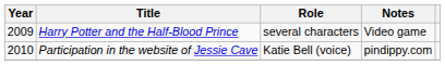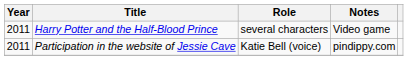 <table class="wikitable sortable">
 <tr>
 <th>Year</th>
 <th>Title</th>
 <th>Role</th>
 <th class="unsortable">Notes</th>
 <th class="unsortable"></th>
 </tr>
 <tr>
-<td>2009</td>
+<td>2011</td>
 <td><em><a href='#'>Harry Potter and the Half-Blood Prince</a></em></td>
 <td>several characters</td>
 <td>Video game</td>
 <td></td>
 </tr>
 <tr>
-<td>2010</td>
+<td>2011</td>
 <td><em>Participation in the website of <a href='#'>Jessie Cave</a></em></td>
 <td>Katie Bell (voice)</td>
 <td>pindippy.com</td>
 <td></td>
 </tr>
 <tr>
 </tr>
 </table>
